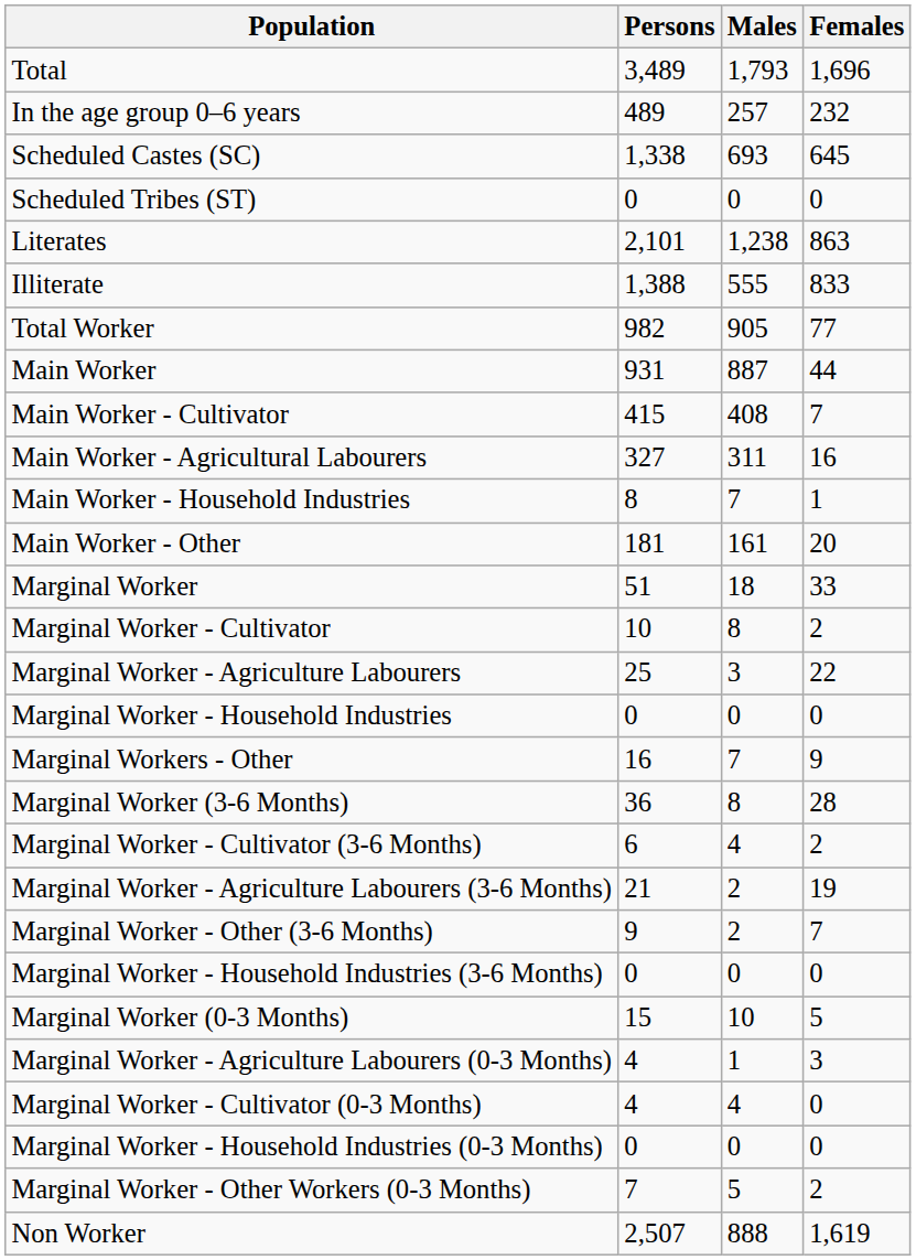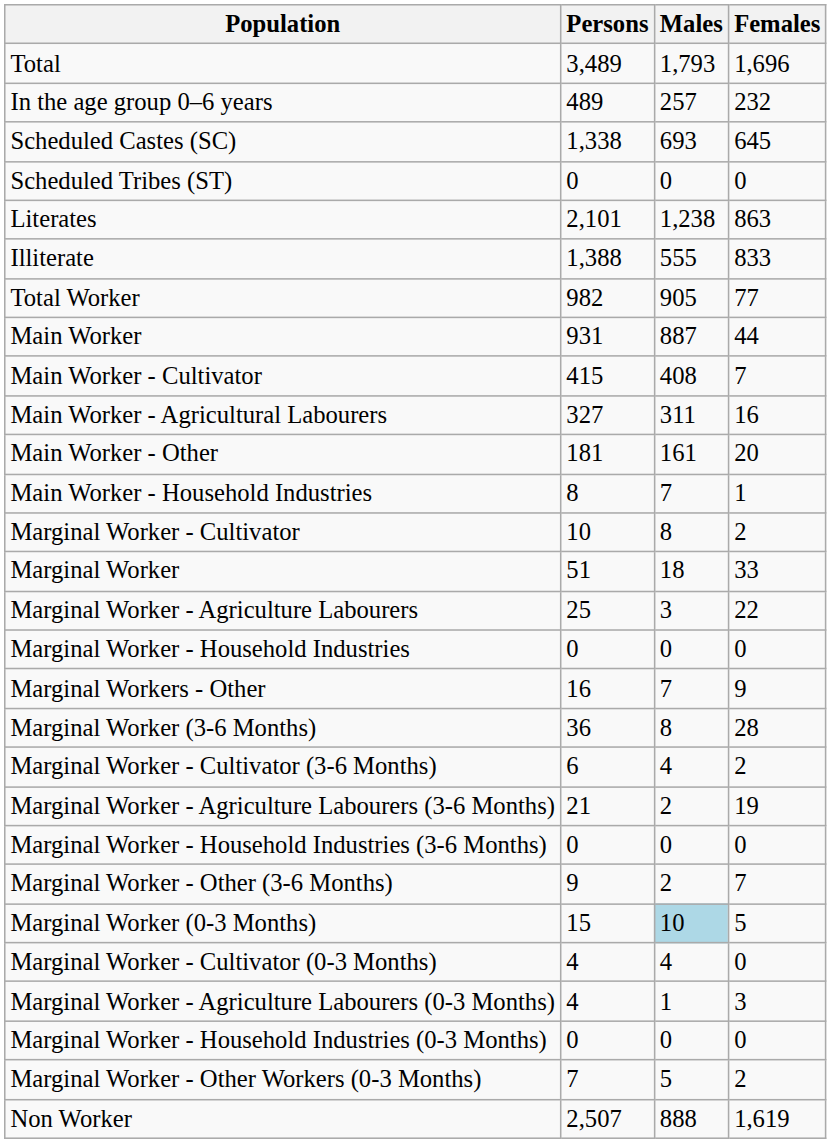 <table class="wikitable">
 <tr>
 <th>Population</th>
 <th>Persons</th>
 <th>Males</th>
 <th>Females</th>
 </tr>
 <tr>
 <td>Total</td>
 <td>3,489</td>
 <td>1,793</td>
 <td>1,696</td>
 </tr>
 <tr>
 <td>In the age group 0–6 years</td>
 <td>489</td>
 <td>257</td>
 <td>232</td>
 </tr>
 <tr>
 <td>Scheduled Castes (SC)</td>
 <td>1,338</td>
 <td>693</td>
 <td>645</td>
 </tr>
 <tr>
 <td>Scheduled Tribes (ST)</td>
 <td>0</td>
 <td>0</td>
 <td>0</td>
 </tr>
 <tr>
 <td>Literates</td>
 <td>2,101</td>
 <td>1,238</td>
 <td>863</td>
 </tr>
 <tr>
 <td>Illiterate</td>
 <td>1,388</td>
 <td>555</td>
 <td>833</td>
 </tr>
 <tr>
 <td>Total Worker</td>
 <td>982</td>
 <td>905</td>
 <td>77</td>
 </tr>
 <tr>
 <td>Main Worker</td>
 <td>931</td>
 <td>887</td>
 <td>44</td>
 </tr>
 <tr>
 <td>Main Worker - Cultivator</td>
 <td>415</td>
 <td>408</td>
 <td>7</td>
 </tr>
 <tr>
 <td>Main Worker - Agricultural Labourers</td>
 <td>327</td>
 <td>311</td>
 <td>16</td>
 </tr>
 <tr>
+<td>Main Worker - Other</td>
+<td>181</td>
+<td>161</td>
+<td>20</td>
+</tr>
+<tr>
 <td>Main Worker - Household Industries</td>
 <td>8</td>
 <td>7</td>
 <td>1</td>
 </tr>
 <tr>
-<td>Main Worker - Other</td>
-<td>181</td>
-<td>161</td>
-<td>20</td>
+<td>Marginal Worker - Cultivator</td>
+<td>10</td>
+<td>8</td>
+<td>2</td>
 </tr>
 <tr>
 <td>Marginal Worker</td>
 <td>51</td>
 <td>18</td>
 <td>33</td>
-</tr>
-<tr>
-<td>Marginal Worker - Cultivator</td>
-<td>10</td>
-<td>8</td>
-<td>2</td>
 </tr>
 <tr>
 <td>Marginal Worker - Agriculture Labourers</td>
 <td>25</td>
 <td>3</td>
 <td>22</td>
 </tr>
 <tr>
 <td>Marginal Worker - Household Industries</td>
 <td>0</td>
 <td>0</td>
 <td>0</td>
 </tr>
 <tr>
 <td>Marginal Workers - Other</td>
 <td>16</td>
 <td>7</td>
 <td>9</td>
 </tr>
 <tr>
 <td>Marginal Worker (3-6 Months)</td>
 <td>36</td>
 <td>8</td>
 <td>28</td>
 </tr>
 <tr>
 <td>Marginal Worker - Cultivator (3-6 Months)</td>
 <td>6</td>
 <td>4</td>
 <td>2</td>
 </tr>
 <tr>
 <td>Marginal Worker - Agriculture Labourers (3-6 Months)</td>
 <td>21</td>
 <td>2</td>
 <td>19</td>
 </tr>
 <tr>
+<td>Marginal Worker - Household Industries (3-6 Months)</td>
+<td>0</td>
+<td>0</td>
+<td>0</td>
+</tr>
+<tr>
 <td>Marginal Worker - Other (3-6 Months)</td>
 <td>9</td>
 <td>2</td>
 <td>7</td>
 </tr>
 <tr>
-<td>Marginal Worker - Household Industries (3-6 Months)</td>
-<td>0</td>
-<td>0</td>
-<td>0</td>
+<td>Marginal Worker (0-3 Months)</td>
+<td>15</td>
+<td style="background: lightblue;">10</td>
+<td>5</td>
 </tr>
 <tr>
-<td>Marginal Worker (0-3 Months)</td>
-<td>15</td>
-<td>10</td>
-<td>5</td>
+<td>Marginal Worker - Cultivator (0-3 Months)</td>
+<td>4</td>
+<td>4</td>
+<td>0</td>
 </tr>
 <tr>
 <td>Marginal Worker - Agriculture Labourers (0-3 Months)</td>
 <td>4</td>
 <td>1</td>
 <td>3</td>
-</tr>
-<tr>
-<td>Marginal Worker - Cultivator (0-3 Months)</td>
-<td>4</td>
-<td>4</td>
-<td>0</td>
 </tr>
 <tr>
 <td>Marginal Worker - Household Industries (0-3 Months)</td>
 <td>0</td>
 <td>0</td>
 <td>0</td>
 </tr>
 <tr>
 <td>Marginal Worker - Other Workers (0-3 Months)</td>
 <td>7</td>
 <td>5</td>
 <td>2</td>
 </tr>
 <tr>
 <td>Non Worker</td>
 <td>2,507</td>
 <td>888</td>
 <td>1,619</td>
 </tr>
 </table>
